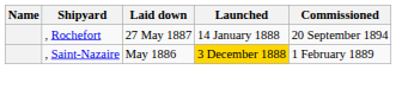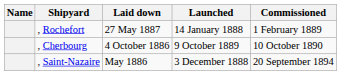 <table class="wikitable plainrowheaders">
 <tr>
 <th scope="col">Name</th>
 <th scope="col">Shipyard</th>
 <th scope="col">Laid down</th>
 <th scope="col">Launched</th>
 <th scope="col">Commissioned</th>
 </tr>
 <tr>
 <th scope="row"></th>
 <td>, <a href='#'>Rochefort</a></td>
 <td>27 May 1887</td>
 <td>14 January 1888</td>
-<td>20 September 1894</td>
+<td>1 February 1889</td>
+</tr>
+<tr>
+<th scope="row"></th>
+<td>, <a href='#'>Cherbourg</a></td>
+<td>4 October 1886</td>
+<td>9 October 1889</td>
+<td>10 October 1890</td>
 </tr>
 <tr>
 <th scope="row"></th>
 <td>, <a href='#'>Saint-Nazaire</a></td>
 <td>May 1886</td>
-<td style="background: gold;">3 December 1888</td>
-<td>1 February 1889</td>
+<td>3 December 1888</td>
+<td>20 September 1894</td>
 </tr>
 </table>
